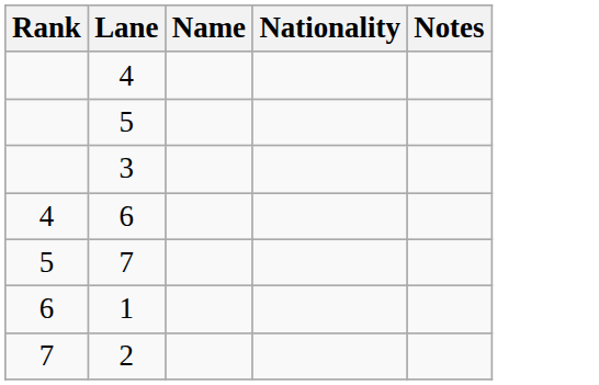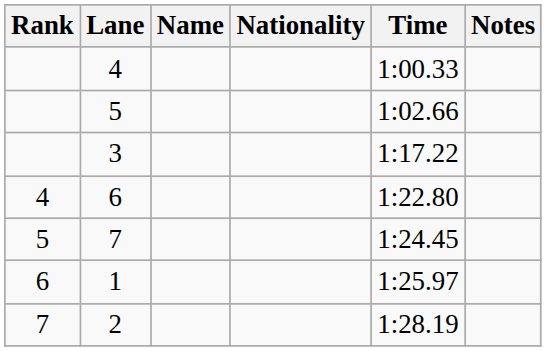 <table class="wikitable sortable" style="text-align:center">
 <tr>
 <th>Rank</th>
 <th>Lane</th>
 <th>Name</th>
 <th>Nationality</th>
+<th>Time</th>
 <th>Notes</th>
 </tr>
 <tr>
 <td></td>
 <td>4</td>
 <td align=left></td>
 <td align=left></td>
+<td>1:00.33</td>
 <td></td>
 </tr>
 <tr>
 <td></td>
 <td>5</td>
 <td align=left></td>
 <td align=left></td>
+<td>1:02.66</td>
 <td></td>
 </tr>
 <tr>
 <td></td>
 <td>3</td>
 <td align=left></td>
 <td align=left></td>
+<td>1:17.22</td>
 <td></td>
 </tr>
 <tr>
 <td>4</td>
 <td>6</td>
 <td align=left></td>
 <td align=left></td>
+<td>1:22.80</td>
 <td></td>
 </tr>
 <tr>
 <td>5</td>
 <td>7</td>
 <td align=left></td>
 <td align=left></td>
+<td>1:24.45</td>
 <td></td>
 </tr>
 <tr>
 <td>6</td>
 <td>1</td>
 <td align=left></td>
 <td align=left></td>
+<td>1:25.97</td>
 <td></td>
 </tr>
 <tr>
 <td>7</td>
 <td>2</td>
 <td align=left></td>
 <td align=left></td>
+<td>1:28.19</td>
 <td></td>
 </tr>
 </table>
